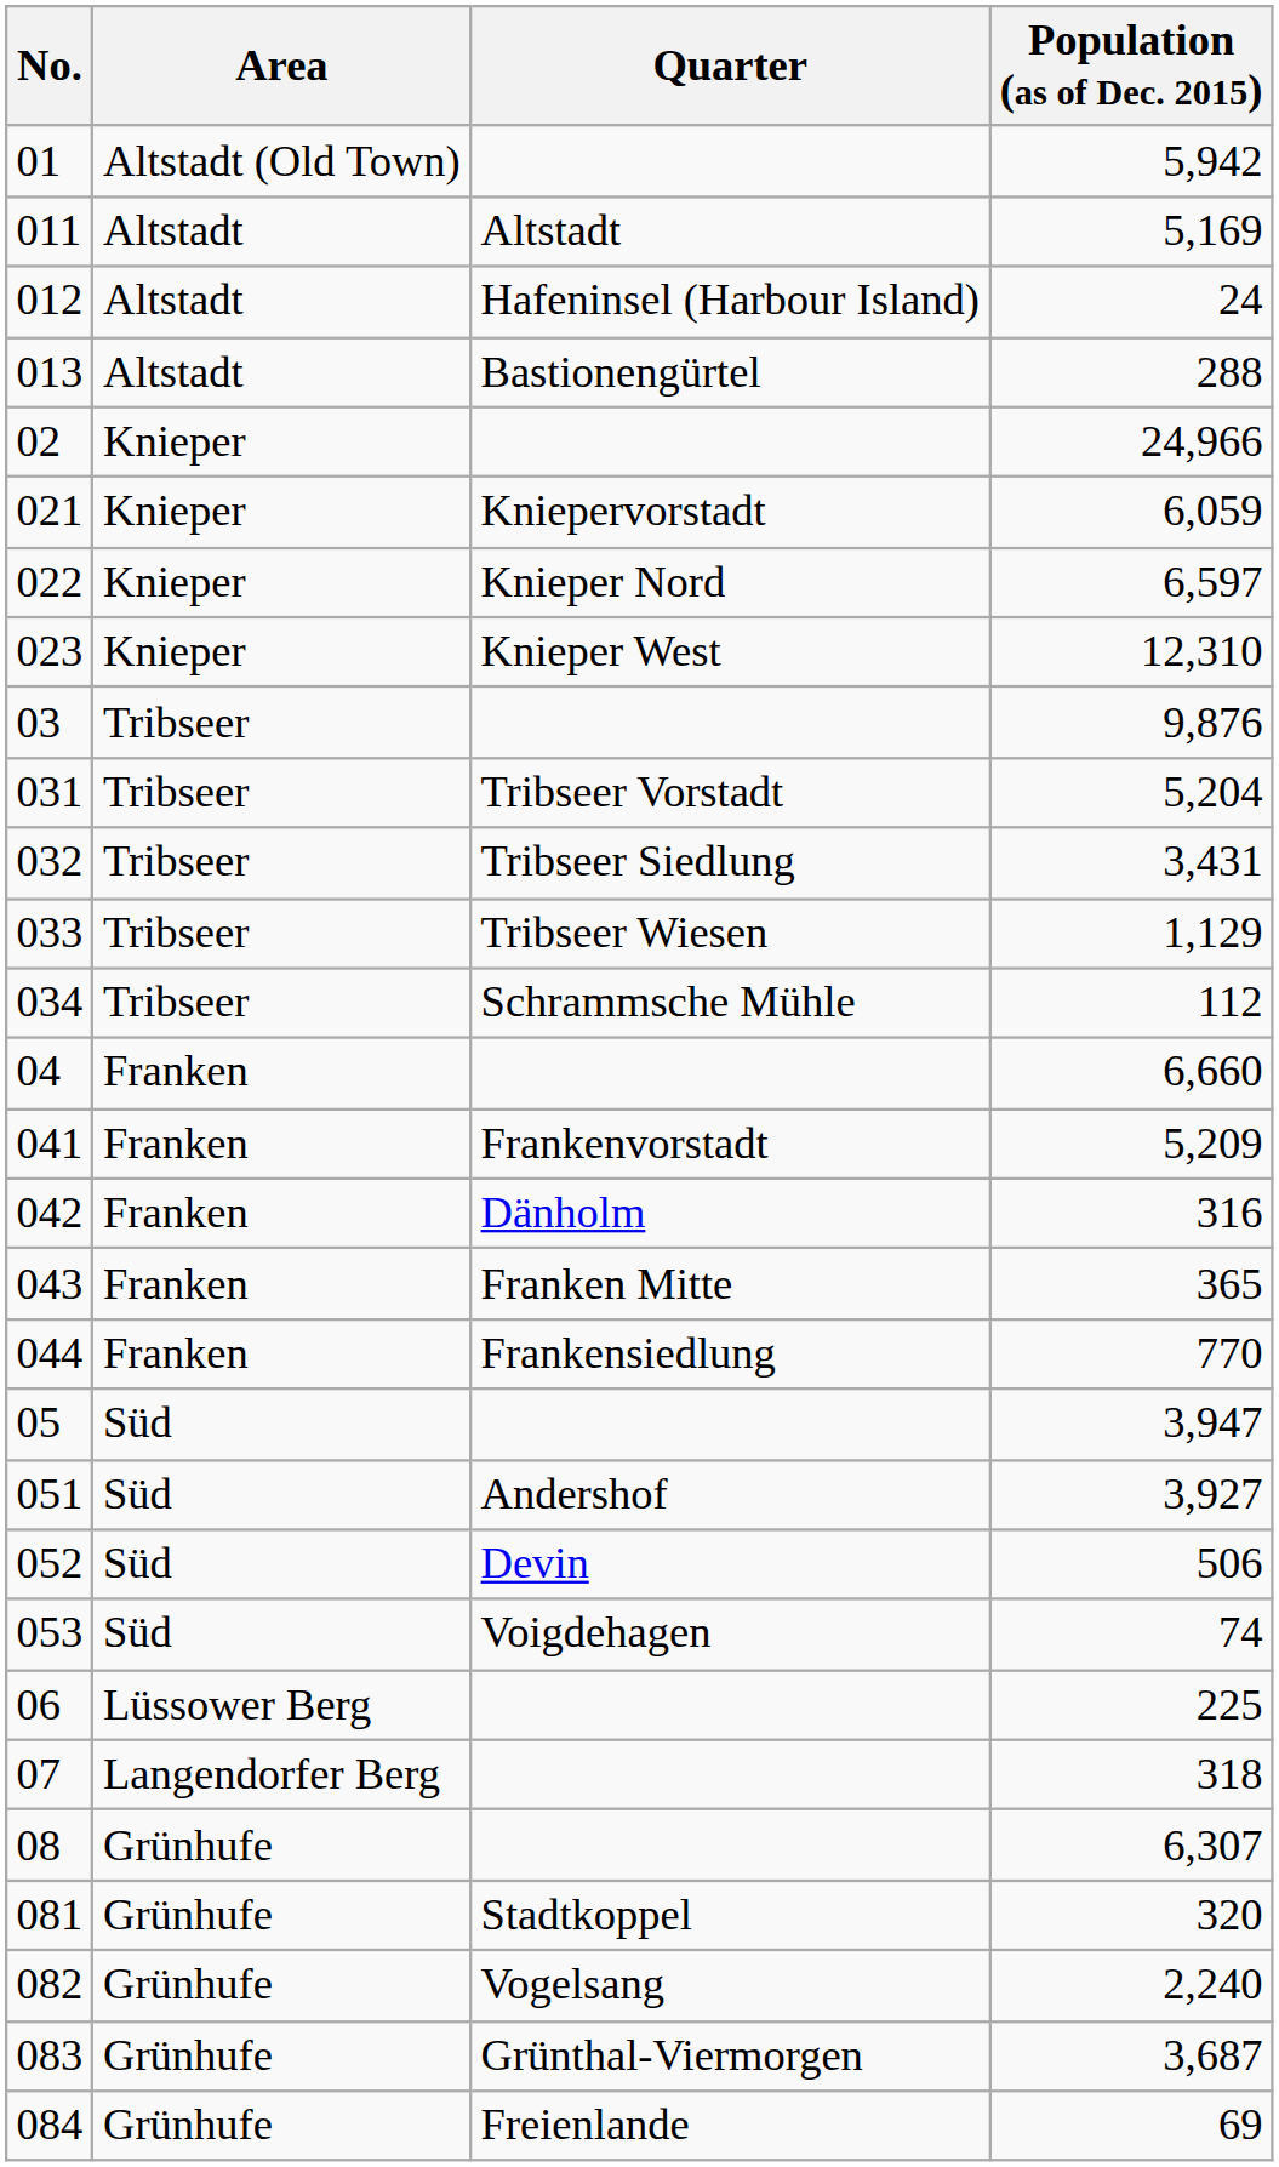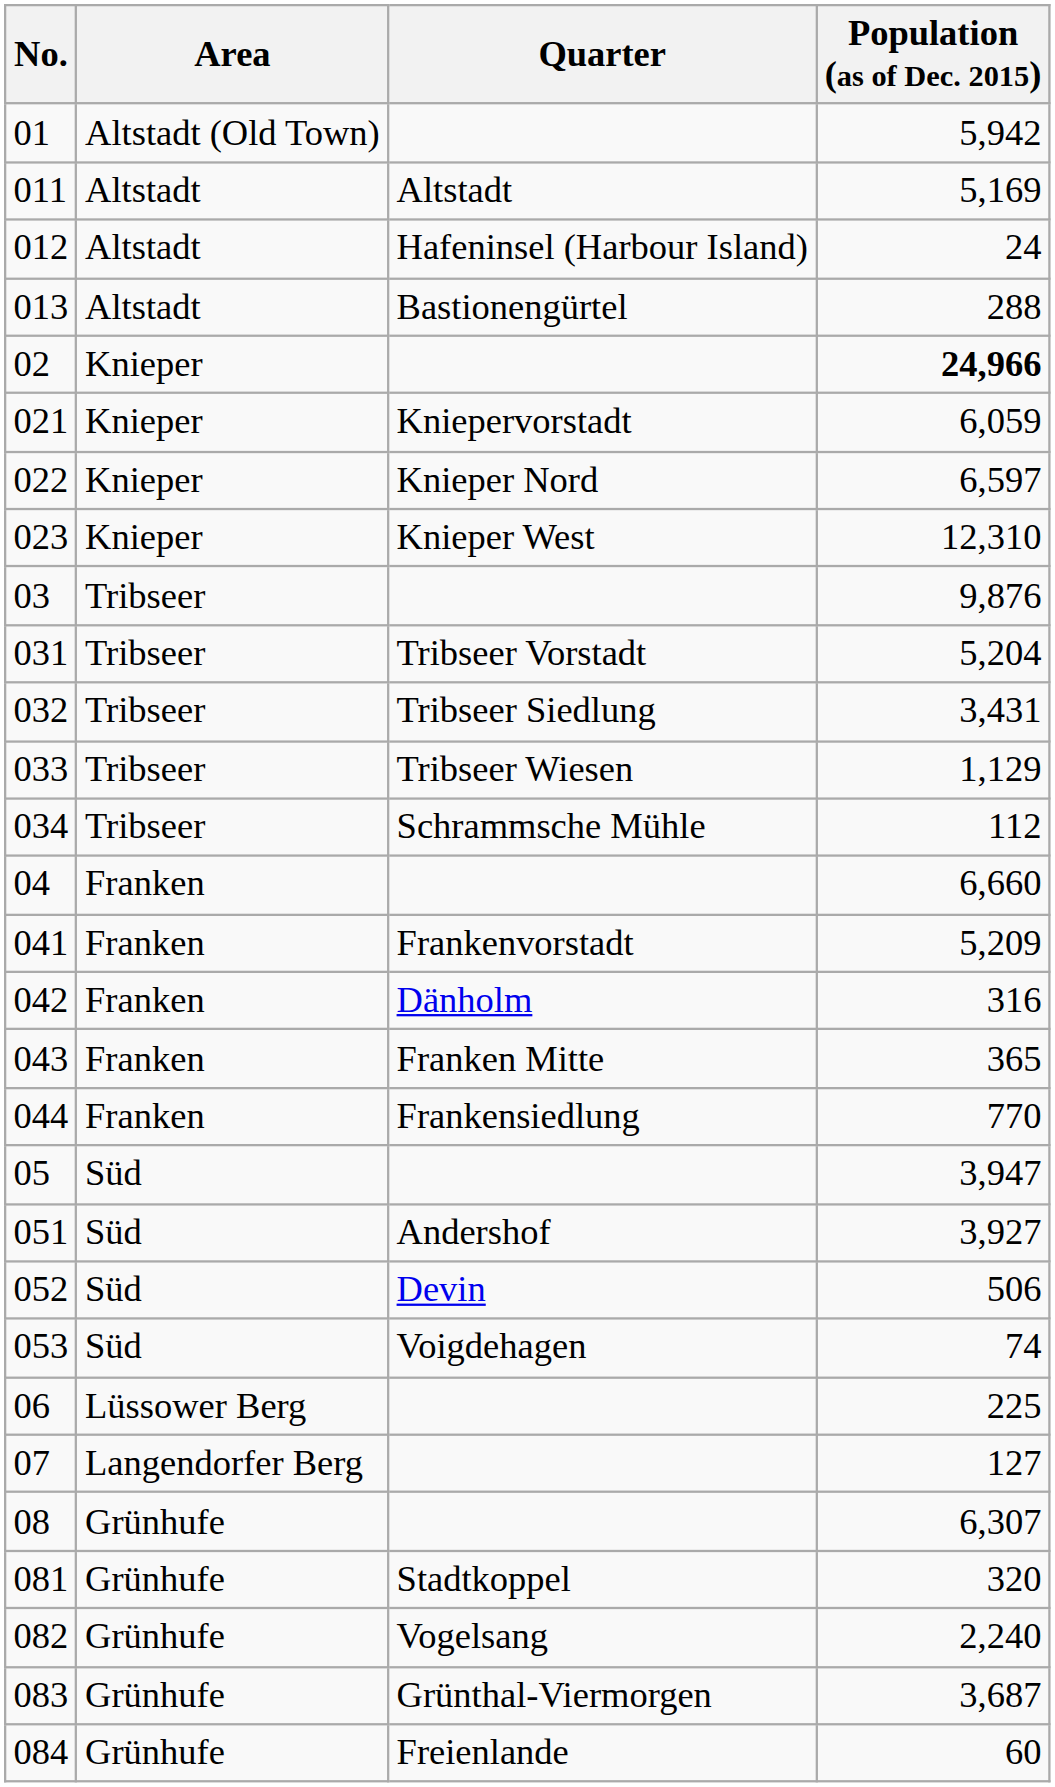 <table class="wikitable sortable">
 <tr class="hintergrundfarbe5">
 <th>No.</th>
 <th>Area</th>
 <th>Quarter</th>
 <th>Population<br> (<small>as of Dec. 2015</small>)</th>
 </tr>
 <tr>
 <td>01</td>
 <td>Altstadt (Old Town)</td>
 <td></td>
 <td style="text-align:right">5,942</td>
 </tr>
 <tr>
 <td>011</td>
 <td>Altstadt</td>
 <td>Altstadt</td>
 <td style="text-align:right">5,169</td>
 </tr>
 <tr>
 <td>012</td>
 <td>Altstadt</td>
 <td>Hafeninsel (Harbour Island)</td>
 <td style="text-align:right">24</td>
 </tr>
 <tr>
 <td>013</td>
 <td>Altstadt</td>
 <td>Bastionengürtel</td>
 <td style="text-align:right">288</td>
 </tr>
 <tr>
 <td>02</td>
 <td>Knieper</td>
 <td></td>
-<td style="text-align:right">24,966</td>
+<td style="text-align:right"><strong>24,966</strong></td>
 </tr>
 <tr>
 <td>021</td>
 <td>Knieper</td>
 <td>Kniepervorstadt</td>
 <td style="text-align:right">6,059</td>
 </tr>
 <tr>
 <td>022</td>
 <td>Knieper</td>
 <td>Knieper Nord</td>
 <td style="text-align:right">6,597</td>
 </tr>
 <tr>
 <td>023</td>
 <td>Knieper</td>
 <td>Knieper West</td>
 <td style="text-align:right">12,310</td>
 </tr>
 <tr>
 <td>03</td>
 <td>Tribseer</td>
 <td></td>
 <td style="text-align:right">9,876</td>
 </tr>
 <tr>
 <td>031</td>
 <td>Tribseer</td>
 <td>Tribseer Vorstadt</td>
 <td style="text-align:right">5,204</td>
 </tr>
 <tr>
 <td>032</td>
 <td>Tribseer</td>
 <td>Tribseer Siedlung</td>
 <td style="text-align:right">3,431</td>
 </tr>
 <tr>
 <td>033</td>
 <td>Tribseer</td>
 <td>Tribseer Wiesen</td>
 <td style="text-align:right">1,129</td>
 </tr>
 <tr>
 <td>034</td>
 <td>Tribseer</td>
 <td>Schrammsche Mühle</td>
 <td style="text-align:right">112</td>
 </tr>
 <tr>
 <td>04</td>
 <td>Franken</td>
 <td></td>
 <td style="text-align:right">6,660</td>
 </tr>
 <tr>
 <td>041</td>
 <td>Franken</td>
 <td>Frankenvorstadt</td>
 <td style="text-align:right">5,209</td>
 </tr>
 <tr>
 <td>042</td>
 <td>Franken</td>
 <td><a href='#'>Dänholm</a></td>
 <td style="text-align:right">316</td>
 </tr>
 <tr>
 <td>043</td>
 <td>Franken</td>
 <td>Franken Mitte</td>
 <td style="text-align:right">365</td>
 </tr>
 <tr>
 <td>044</td>
 <td>Franken</td>
 <td>Frankensiedlung</td>
 <td style="text-align:right">770</td>
 </tr>
 <tr>
 <td>05</td>
 <td>Süd</td>
 <td></td>
 <td style="text-align:right">3,947</td>
 </tr>
 <tr>
 <td>051</td>
 <td>Süd</td>
 <td>Andershof</td>
 <td style="text-align:right">3,927</td>
 </tr>
 <tr>
 <td>052</td>
 <td>Süd</td>
 <td><a href='#'>Devin</a></td>
 <td style="text-align:right">506</td>
 </tr>
 <tr>
 <td>053</td>
 <td>Süd</td>
 <td>Voigdehagen</td>
 <td style="text-align:right">74</td>
 </tr>
 <tr>
 <td>06</td>
 <td>Lüssower Berg</td>
 <td></td>
 <td style="text-align:right">225</td>
 </tr>
 <tr>
 <td>07</td>
 <td>Langendorfer Berg</td>
 <td></td>
-<td style="text-align:right">318</td>
+<td style="text-align:right">127</td>
 </tr>
 <tr>
 <td>08</td>
 <td>Grünhufe</td>
 <td></td>
 <td style="text-align:right">6,307</td>
 </tr>
 <tr>
 <td>081</td>
 <td>Grünhufe</td>
 <td>Stadtkoppel</td>
 <td style="text-align:right">320</td>
 </tr>
 <tr>
 <td>082</td>
 <td>Grünhufe</td>
 <td>Vogelsang</td>
 <td style="text-align:right">2,240</td>
 </tr>
 <tr>
 <td>083</td>
 <td>Grünhufe</td>
 <td>Grünthal-Viermorgen</td>
 <td style="text-align:right">3,687</td>
 </tr>
 <tr>
 <td>084</td>
 <td>Grünhufe</td>
 <td>Freienlande</td>
-<td style="text-align:right">69</td>
+<td style="text-align:right">60</td>
 </tr>
 </table>
